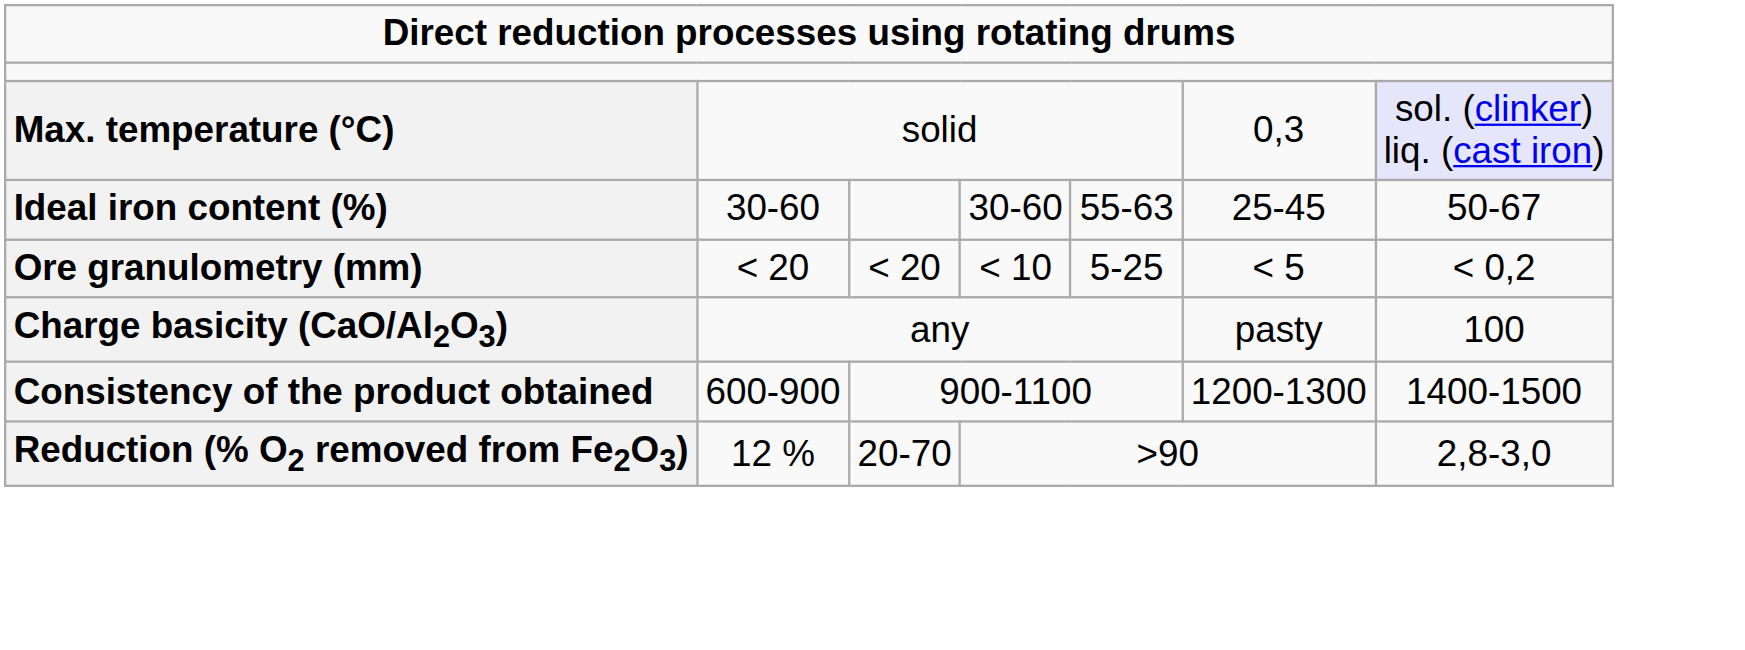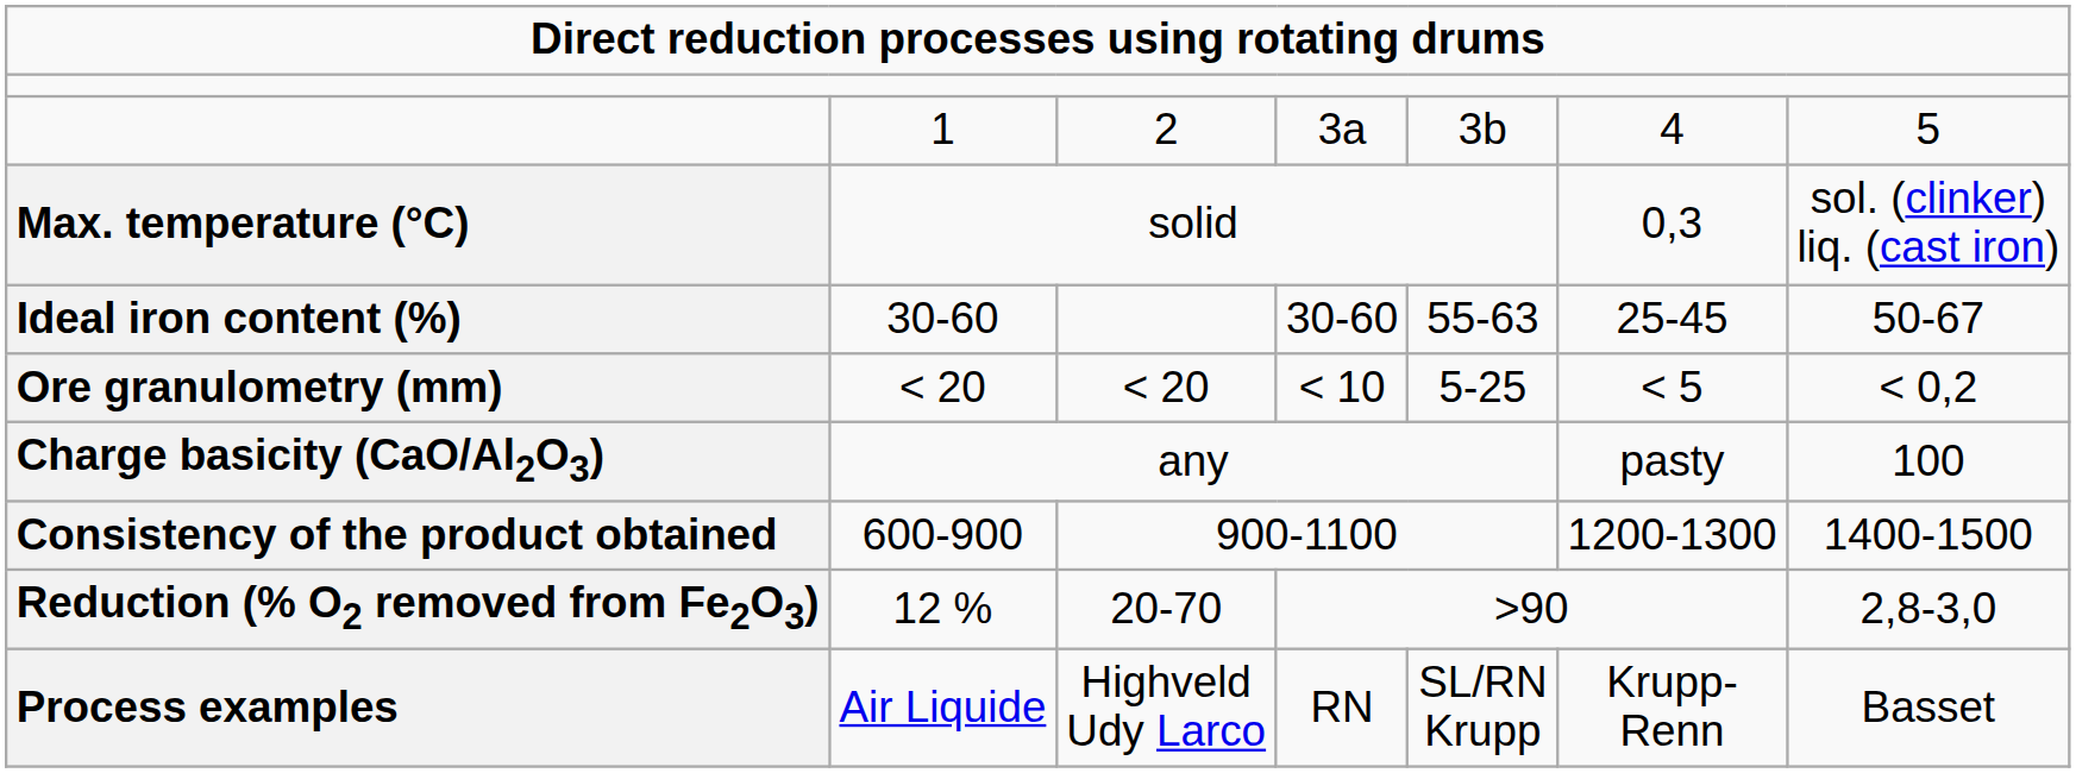 <table class="wikitable centre" style="text-align:center">
 <tr>
 <td colspan="7"><strong>Direct reduction processes using rotating drums</strong></td>
 </tr>
 <tr>
 <td colspan="7"></td>
 </tr>
 <tr>
+<td></td>
+<td>1</td>
+<td>2</td>
+<td>3a</td>
+<td>3b</td>
+<td>4</td>
+<td>5</td>
+</tr>
+<tr>
 <th style="text-align:left">Max. temperature (°C)</th>
 <td colspan="4">solid</td>
 <td>0,3</td>
-<td style="background: lavender;">sol. (<a href='#'>clinker</a>)<br>liq. (<a href='#'>cast iron</a>)</td>
+<td>sol. (<a href='#'>clinker</a>)<br>liq. (<a href='#'>cast iron</a>)</td>
 </tr>
 <tr>
 <th style="text-align:left">Ideal iron content (%)</th>
 <td>30-60</td>
 <td></td>
 <td>30-60</td>
 <td>55-63</td>
 <td>25-45</td>
 <td>50-67</td>
 </tr>
 <tr>
 <th style="text-align:left">Ore granulometry (mm)</th>
 <td>< 20</td>
 <td>< 20</td>
 <td>< 10</td>
 <td>5-25</td>
 <td>< 5</td>
 <td>< 0,2</td>
 </tr>
 <tr>
 <th style="text-align:left">Charge basicity (CaO/Al<sub>2</sub>O<sub>3</sub>)</th>
 <td colspan="4">any</td>
 <td>pasty</td>
 <td>100</td>
 </tr>
 <tr>
 <th style="text-align:left">Consistency of the product obtained</th>
 <td>600-900</td>
 <td colspan="3">900-1100</td>
 <td>1200-1300</td>
 <td>1400-1500</td>
 </tr>
 <tr>
 <th style="text-align:left">Reduction (% O<sub>2</sub> removed from Fe<sub>2</sub>O<sub>3</sub>)</th>
 <td>12 %</td>
 <td>20-70</td>
 <td colspan="3">>90</td>
 <td>2,8-3,0</td>
 </tr>
+<tr>
+<th style="text-align:left">Process examples</th>
+<td><a href='#'>Air Liquide</a></td>
+<td>Highveld<br>Udy <a href='#'>Larco</a></td>
+<td>RN</td>
+<td>SL/RN<br>Krupp</td>
+<td>Krupp-<br>Renn</td>
+<td>Basset</td>
+</tr>
 </table>
